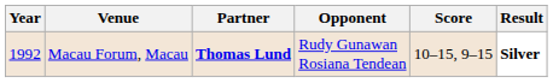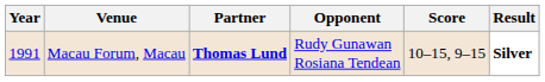 <table class="sortable wikitable" style="font-size: 90%;">
 <tr>
 <th>Year</th>
 <th>Venue</th>
 <th>Partner</th>
 <th>Opponent</th>
 <th>Score</th>
 <th>Result</th>
 </tr>
 <tr style="background:#F3E6D7">
-<td align="center"><a href='#'>1992</a></td>
+<td align="center"><a href='#'>1991</a></td>
 <td align="left"><a href='#'>Macau Forum</a>, <a href='#'>Macau</a></td>
 <td align="left"><strong> <a href='#'>Thomas Lund</a></strong></td>
 <td align="left"> <a href='#'>Rudy Gunawan</a> <br>  <a href='#'>Rosiana Tendean</a></td>
 <td align="left">10–15, 9–15</td>
 <td style="text-align:left; background: white"> <strong>Silver</strong></td>
 </tr>
 </table>
